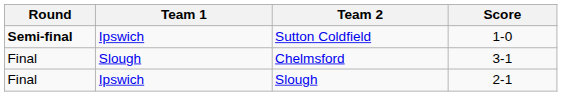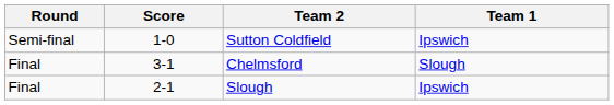 <table class="wikitable" style="font-size: 100%">
 <tr>
 <th width=100>Round</th>
+<th width=120>Score</th>
+<th width=200>Team 2</th>
 <th width=200>Team 1</th>
-<th width=200>Team 2</th>
-<th width=120>Score</th>
 </tr>
 <tr>
-<td><strong>Semi-final</strong></td>
+<td>Semi-final</td>
+<td align=center>1-0</td>
+<td><a href='#'>Sutton Coldfield</a></td>
 <td><a href='#'>Ipswich</a></td>
-<td><a href='#'>Sutton Coldfield</a></td>
-<td align=center>1-0</td>
 </tr>
 <tr>
 <td>Final</td>
+<td align=center>3-1</td>
+<td><a href='#'>Chelmsford</a></td>
 <td><a href='#'>Slough</a></td>
-<td><a href='#'>Chelmsford</a></td>
-<td align=center>3-1</td>
 </tr>
 <tr>
 <td>Final</td>
+<td align=center>2-1</td>
+<td><a href='#'>Slough</a></td>
 <td><a href='#'>Ipswich</a></td>
-<td><a href='#'>Slough</a></td>
-<td align=center>2-1</td>
 </tr>
 </table>
